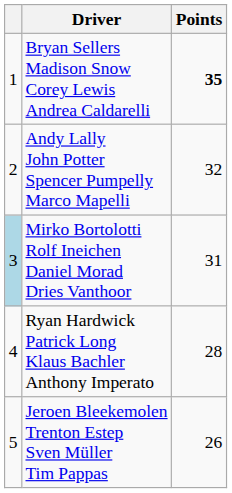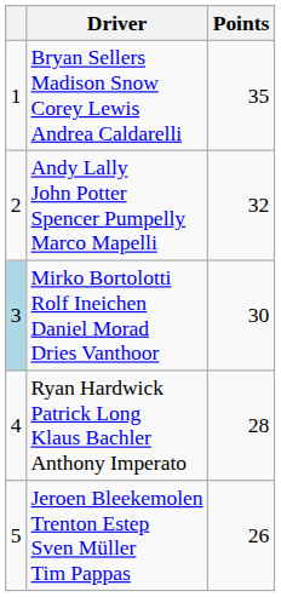 <table class="wikitable" style="font-size: 95%;">
 <tr>
 <th scope="col"></th>
 <th scope="col">Driver</th>
 <th scope="col">Points</th>
 </tr>
 <tr>
 <td align=center>1</td>
 <td> <a href='#'>Bryan Sellers</a><br> <a href='#'>Madison Snow</a><br> <a href='#'>Corey Lewis</a><br> <a href='#'>Andrea Caldarelli</a></td>
-<td align=right><strong>35</strong></td>
+<td align=right>35</td>
 </tr>
 <tr>
 <td align=center>2</td>
 <td> <a href='#'>Andy Lally</a><br> <a href='#'>John Potter</a><br>  <a href='#'>Spencer Pumpelly</a><br> <a href='#'>Marco Mapelli</a></td>
 <td align=right>32</td>
 </tr>
 <tr>
 <td align=center style="background: lightblue;">3</td>
 <td> <a href='#'>Mirko Bortolotti</a><br> <a href='#'>Rolf Ineichen</a><br> <a href='#'>Daniel Morad</a><br> <a href='#'>Dries Vanthoor</a></td>
-<td align=right>31</td>
+<td align=right>30</td>
 </tr>
 <tr>
 <td align=center>4</td>
 <td> Ryan Hardwick<br> <a href='#'>Patrick Long</a><br> <a href='#'>Klaus Bachler</a><br> Anthony Imperato</td>
 <td align=right>28</td>
 </tr>
 <tr>
 <td align=center>5</td>
 <td> <a href='#'>Jeroen Bleekemolen</a><br> <a href='#'>Trenton Estep</a><br> <a href='#'>Sven Müller</a><br> <a href='#'>Tim Pappas</a></td>
 <td align=right>26</td>
 </tr>
 </table>
